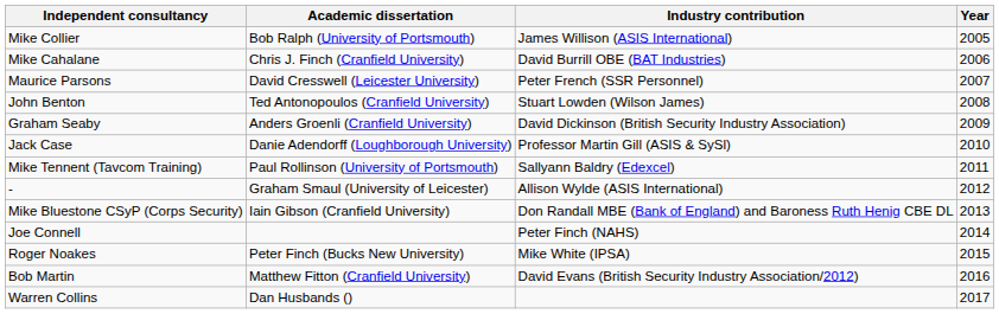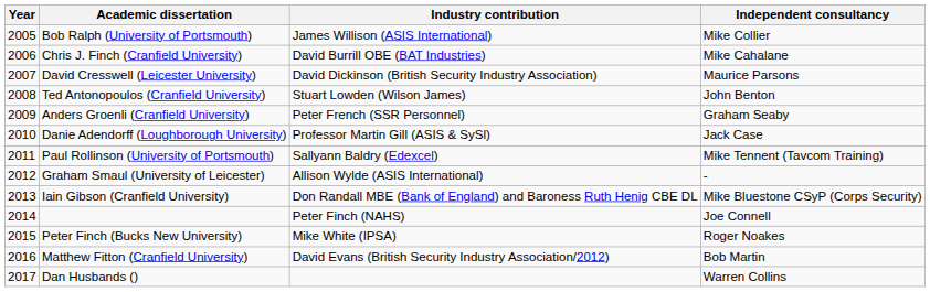 <table class="wikitable" border="1">
 <tr>
-<th>Independent consultancy</th>
+<th>Year</th>
 <th>Academic dissertation</th>
 <th>Industry contribution</th>
-<th>Year</th>
+<th>Independent consultancy</th>
 </tr>
 <tr>
-<td>Mike Collier</td>
+<td>2005</td>
 <td>Bob Ralph (<a href='#'>University of Portsmouth</a>)</td>
 <td>James Willison (<a href='#'>ASIS International</a>)</td>
-<td>2005</td>
+<td>Mike Collier</td>
 </tr>
 <tr>
-<td>Mike Cahalane</td>
+<td>2006</td>
 <td>Chris J. Finch (<a href='#'>Cranfield University</a>)</td>
 <td>David Burrill OBE (<a href='#'>BAT Industries</a>)</td>
-<td>2006</td>
+<td>Mike Cahalane</td>
 </tr>
 <tr>
+<td>2007</td>
+<td>David Cresswell (<a href='#'>Leicester University</a>)</td>
+<td>David Dickinson (British Security Industry Association)</td>
 <td>Maurice Parsons</td>
-<td>David Cresswell (<a href='#'>Leicester University</a>)</td>
-<td>Peter French (SSR Personnel)</td>
-<td>2007</td>
 </tr>
 <tr>
-<td>John Benton</td>
+<td>2008</td>
 <td>Ted Antonopoulos (<a href='#'>Cranfield University</a>)</td>
 <td>Stuart Lowden (Wilson James)</td>
-<td>2008</td>
+<td>John Benton</td>
 </tr>
 <tr>
+<td>2009</td>
+<td>Anders Groenli (<a href='#'>Cranfield University</a>)</td>
+<td>Peter French (SSR Personnel)</td>
 <td>Graham Seaby</td>
-<td>Anders Groenli (<a href='#'>Cranfield University</a>)</td>
-<td>David Dickinson (British Security Industry Association)</td>
-<td>2009</td>
 </tr>
 <tr>
-<td>Jack Case</td>
+<td>2010</td>
 <td>Danie Adendorff (<a href='#'>Loughborough University</a>)</td>
 <td>Professor Martin Gill (ASIS & SySl)</td>
-<td>2010</td>
+<td>Jack Case</td>
 </tr>
 <tr>
-<td>Mike Tennent (Tavcom Training)</td>
+<td>2011</td>
 <td>Paul Rollinson (<a href='#'>University of Portsmouth</a>)</td>
 <td>Sallyann Baldry (<a href='#'>Edexcel</a>)</td>
-<td>2011</td>
+<td>Mike Tennent (Tavcom Training)</td>
 </tr>
 <tr>
-<td>-</td>
+<td>2012</td>
 <td>Graham Smaul (University of Leicester) </td>
 <td>Allison Wylde (ASIS International) </td>
-<td>2012</td>
+<td>-</td>
 </tr>
 <tr>
-<td>Mike Bluestone CSyP (Corps Security)</td>
+<td>2013</td>
 <td>Iain Gibson (Cranfield University)</td>
 <td>Don Randall MBE (<a href='#'>Bank of England</a>) and Baroness <a href='#'>Ruth Henig</a> CBE DL</td>
-<td>2013</td>
+<td>Mike Bluestone CSyP (Corps Security)</td>
 </tr>
 <tr>
-<td>Joe Connell</td>
+<td>2014</td>
 <td></td>
 <td>Peter Finch (NAHS)</td>
-<td>2014</td>
+<td>Joe Connell</td>
 </tr>
 <tr>
-<td>Roger Noakes</td>
+<td>2015</td>
 <td>Peter Finch (Bucks New University)</td>
 <td>Mike White (IPSA)</td>
-<td>2015</td>
+<td>Roger Noakes</td>
 </tr>
 <tr>
-<td>Bob Martin</td>
+<td>2016</td>
 <td>Matthew Fitton (<a href='#'>Cranfield University</a>)</td>
 <td>David Evans (British Security Industry Association/<a href='#'>2012</a>)</td>
-<td>2016</td>
+<td>Bob Martin</td>
 </tr>
 <tr>
-<td>Warren Collins</td>
+<td>2017</td>
 <td>Dan Husbands ()</td>
 <td></td>
-<td>2017</td>
+<td>Warren Collins</td>
 </tr>
 </table>
